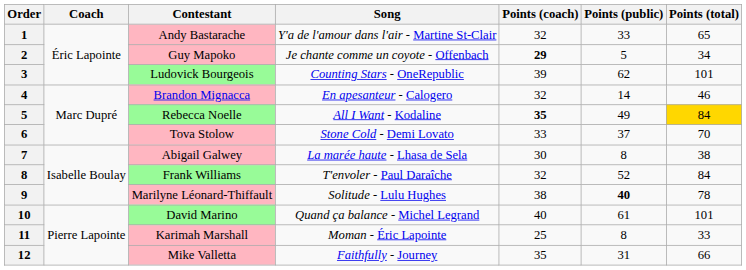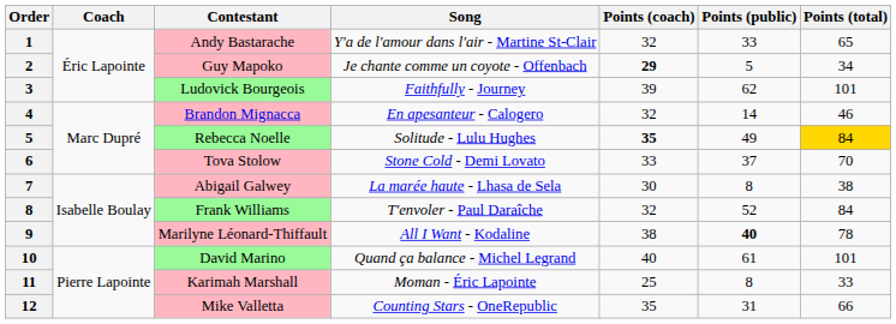 <table class="wikitable sortable" style="text-align: center; width: 40 %;">
 <tr>
 <th>Order</th>
 <th>Coach</th>
 <th>Contestant</th>
 <th>Song</th>
 <th><strong>Points (coach)</strong></th>
 <th>Points (public)</th>
 <th>Points (total)</th>
 </tr>
 <tr>
 <th><strong>1</strong></th>
 <td rowspan="3">Éric Lapointe</td>
 <td style="background:lightpink">Andy Bastarache</td>
 <td><em>Y'a de l'amour dans l'air</em> - <a href='#'>Martine St-Clair</a></td>
 <td>32</td>
 <td>33</td>
 <td>65</td>
 </tr>
 <tr>
 <th>2</th>
 <td style="background:lightpink">Guy Mapoko</td>
 <td><em>Je chante comme un coyote</em> - <a href='#'>Offenbach</a></td>
 <td><strong>29</strong></td>
 <td>5</td>
 <td>34</td>
 </tr>
 <tr>
 <th>3</th>
 <td style="background:palegreen">Ludovick Bourgeois</td>
-<td><em><a href='#'>Counting Stars</a></em> <em>-</em> <a href='#'>OneRepublic</a></td>
+<td><em><a href='#'>Faithfully</a></em> - <a href='#'>Journey</a></td>
 <td>39</td>
 <td>62</td>
 <td>101</td>
 </tr>
 <tr>
 <th><strong>4</strong></th>
 <td rowspan="3">Marc Dupré</td>
 <td style="background:lightpink"><a href='#'>Brandon Mignacca</a></td>
 <td><em><a href='#'>En apesanteur</a></em> <em>-</em> <a href='#'>Calogero</a></td>
 <td>32</td>
 <td>14</td>
 <td>46</td>
 </tr>
 <tr>
 <th><strong>5</strong></th>
 <td style="background:palegreen">Rebecca Noelle</td>
-<td><em><a href='#'>All I Want</a> -</em> <a href='#'>Kodaline</a></td>
+<td><em>Solitude</em> - <a href='#'>Lulu Hughes</a></td>
 <td><strong>35</strong></td>
 <td>49</td>
 <td style="background: gold;">84</td>
 </tr>
 <tr>
 <th><strong>6</strong></th>
 <td style="background:lightpink">Tova Stolow</td>
 <td><em><a href='#'>Stone Cold</a></em> - <a href='#'>Demi Lovato</a></td>
 <td>33</td>
 <td>37</td>
 <td>70</td>
 </tr>
 <tr>
 <th><strong>7</strong></th>
 <td rowspan="3">Isabelle Boulay</td>
 <td style="background:lightpink">Abigail Galwey</td>
 <td><em><a href='#'>La marée haute</a></em> - <a href='#'>Lhasa de Sela</a></td>
 <td>30</td>
 <td>8</td>
 <td>38</td>
 </tr>
 <tr>
 <th><strong>8</strong></th>
 <td style="background:palegreen">Frank Williams</td>
 <td><em>T'envoler</em> - <a href='#'>Paul Daraîche</a></td>
 <td>32</td>
 <td>52</td>
 <td>84</td>
 </tr>
 <tr>
 <th><strong>9</strong></th>
 <td style="background:lightpink">Marilyne Léonard-Thiffault</td>
-<td><em>Solitude</em> - <a href='#'>Lulu Hughes</a></td>
+<td><em><a href='#'>All I Want</a> -</em> <a href='#'>Kodaline</a></td>
 <td>38</td>
 <td><strong>40</strong></td>
 <td>78</td>
 </tr>
 <tr>
 <th><strong>10</strong></th>
 <td rowspan="3">Pierre Lapointe</td>
 <td style="background:palegreen">David Marino</td>
 <td><em>Quand ça balance</em> <em>-</em> <a href='#'>Michel Legrand</a></td>
 <td>40</td>
 <td>61</td>
 <td>101</td>
 </tr>
 <tr>
 <th><strong>11</strong></th>
 <td style="background:lightpink">Karimah Marshall</td>
 <td><em>Moman</em> - <a href='#'>Éric Lapointe</a></td>
 <td>25</td>
 <td>8</td>
 <td>33</td>
 </tr>
 <tr>
 <th><strong>12</strong></th>
 <td style="background:lightpink">Mike Valletta</td>
-<td><em><a href='#'>Faithfully</a></em> - <a href='#'>Journey</a></td>
+<td><em><a href='#'>Counting Stars</a></em> <em>-</em> <a href='#'>OneRepublic</a></td>
 <td>35</td>
 <td>31</td>
 <td>66</td>
 </tr>
 </table>
